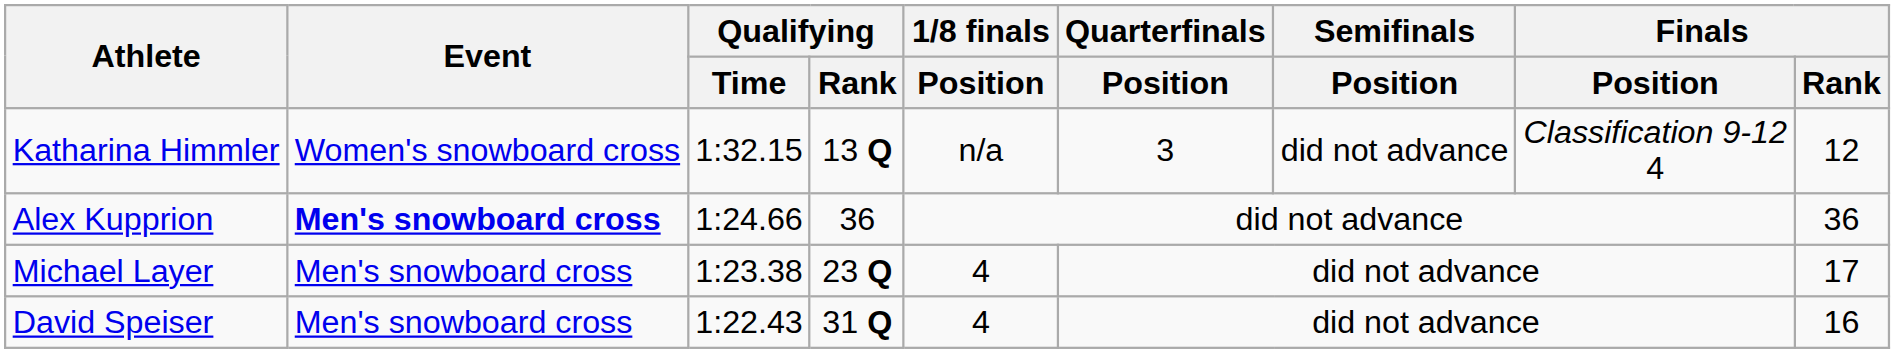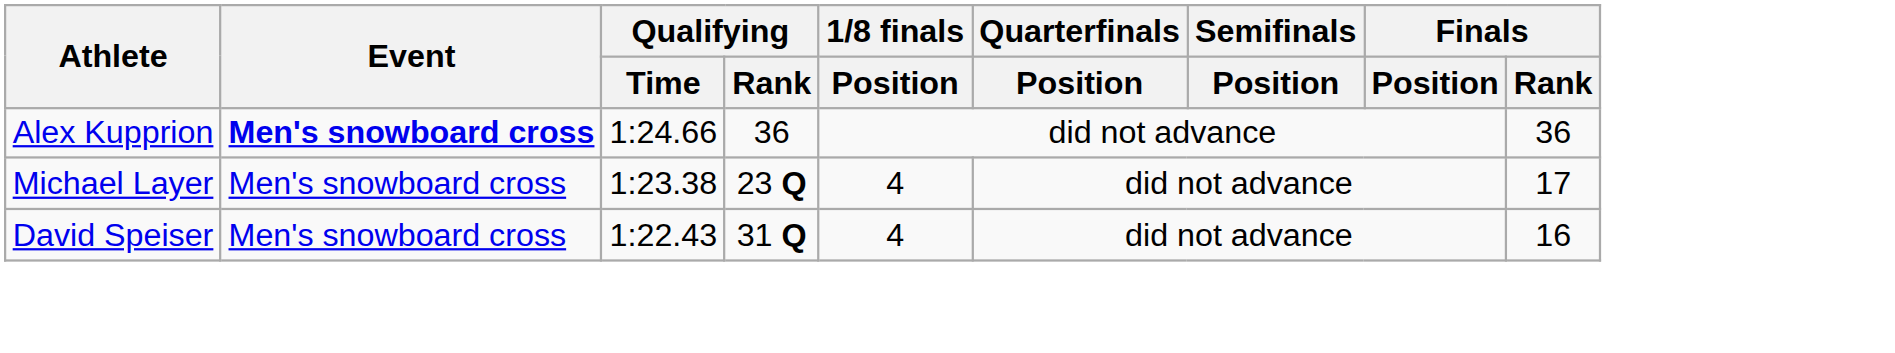 <table class="wikitable" style="font-size:90%">
 <tr>
 <th rowspan="2">Athlete</th>
 <th rowspan="2">Event</th>
 <th colspan="2">Qualifying</th>
 <th>1/8 finals</th>
 <th>Quarterfinals</th>
 <th>Semifinals</th>
 <th colspan=2>Finals</th>
 </tr>
 <tr>
 <th>Time</th>
 <th>Rank</th>
 <th>Position</th>
 <th>Position</th>
 <th>Position</th>
 <th>Position</th>
 <th>Rank</th>
-</tr>
-<tr>
-<td><a href='#'>Katharina Himmler</a></td>
-<td><a href='#'>Women's snowboard cross</a></td>
-<td align="center">1:32.15</td>
-<td align="center">13 <strong>Q</strong></td>
-<td align="center">n/a</td>
-<td align="center">3</td>
-<td align="center">did not advance</td>
-<td align="center"><em>Classification 9-12</em> <br>4</td>
-<td align="center">12</td>
 </tr>
 <tr>
 <td><a href='#'>Alex Kupprion</a></td>
 <td><strong><a href='#'>Men's snowboard cross</a></strong></td>
 <td align="center">1:24.66</td>
 <td align="center">36</td>
 <td colspan=4 align="center">did not advance</td>
 <td align="center">36</td>
 </tr>
 <tr>
 <td><a href='#'>Michael Layer</a></td>
 <td><a href='#'>Men's snowboard cross</a></td>
 <td align="center">1:23.38</td>
 <td align="center">23 <strong>Q</strong></td>
 <td align="center">4</td>
 <td colspan=3 align="center">did not advance</td>
 <td align="center">17</td>
 </tr>
 <tr>
 <td><a href='#'>David Speiser</a></td>
 <td><a href='#'>Men's snowboard cross</a></td>
 <td align="center">1:22.43</td>
 <td align="center">31 <strong>Q</strong></td>
 <td align="center">4</td>
 <td colspan=3 align="center">did not advance</td>
 <td align="center">16</td>
 </tr>
 </table>
